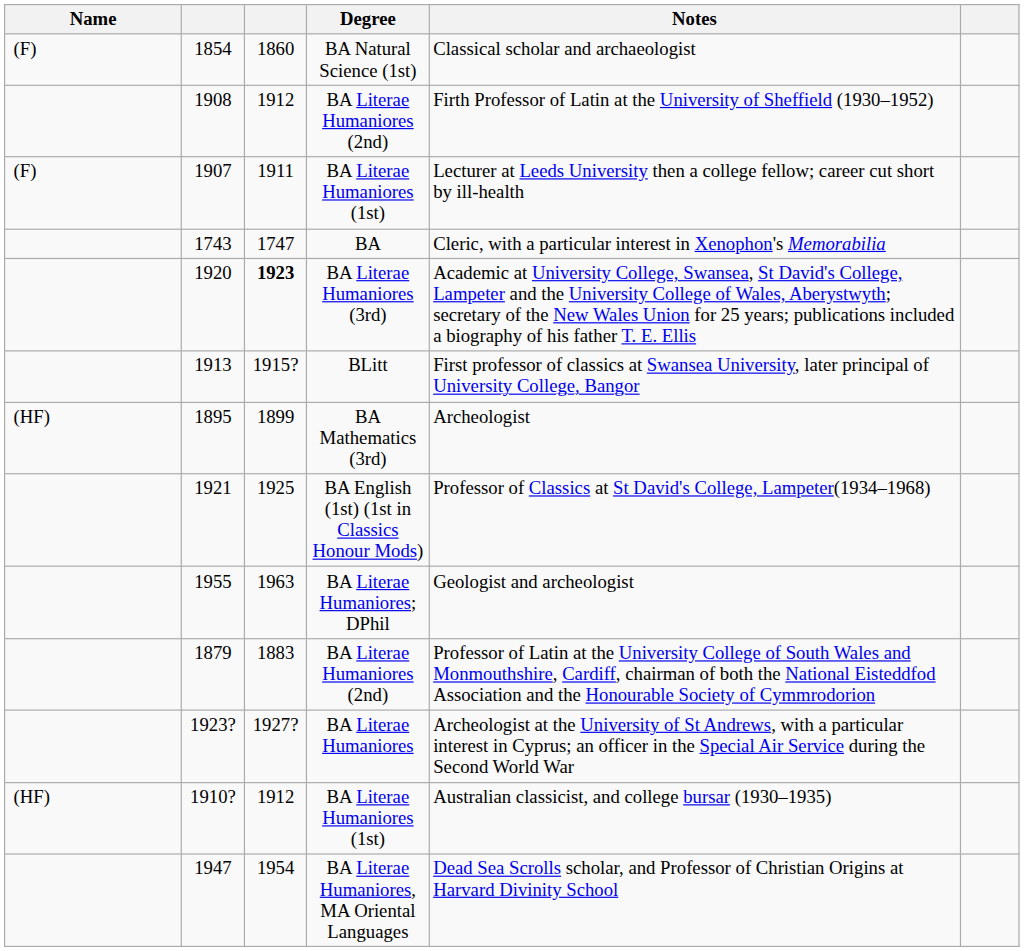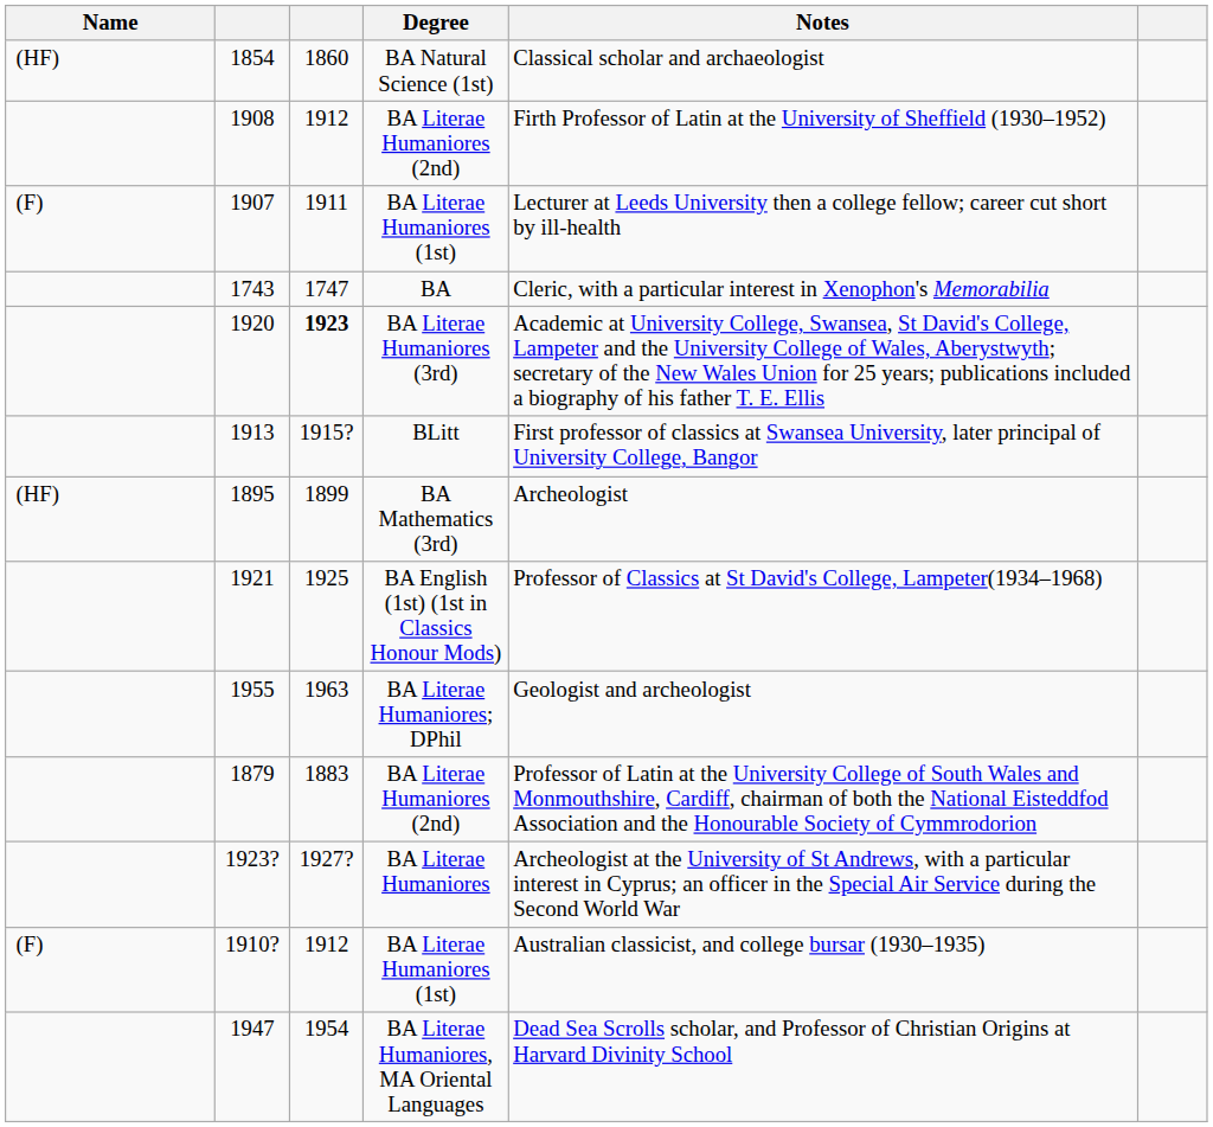 <table class="wikitable sortable">
 <tr>
 <th width="15%">Name</th>
 <th width="5%"></th>
 <th width="5%"></th>
 <th width="10%" class="unsortable">Degree</th>
 <th width="45%" class="unsortable">Notes</th>
 <th width="5%" class="unsortable"></th>
 </tr>
 <tr valign="top">
-<td> (F)</td>
+<td> (HF)</td>
 <td align="center">1854</td>
 <td align="center">1860</td>
 <td align="center">BA Natural Science (1st)</td>
 <td>Classical scholar and archaeologist</td>
 <td align="center"></td>
 </tr>
 <tr valign="top">
 <td></td>
 <td align="center">1908</td>
 <td align="center">1912</td>
 <td align="center">BA <a href='#'>Literae Humaniores</a> (2nd)</td>
 <td>Firth Professor of Latin at the <a href='#'>University of Sheffield</a> (1930–1952)</td>
 <td align="center"></td>
 </tr>
 <tr valign="top">
 <td> (F)</td>
 <td align="center">1907</td>
 <td align="center">1911</td>
 <td align="center">BA <a href='#'>Literae Humaniores</a> (1st)</td>
 <td>Lecturer at <a href='#'>Leeds University</a> then a college fellow; career cut short by ill-health</td>
 <td align="center"></td>
 </tr>
 <tr valign="top">
 <td></td>
 <td align="center">1743</td>
 <td align="center">1747</td>
 <td align="center">BA</td>
 <td>Cleric, with a particular interest in <a href='#'>Xenophon</a>'s <em><a href='#'>Memorabilia</a></em></td>
 <td align="center"></td>
 </tr>
 <tr valign="top">
 <td></td>
 <td align="center">1920</td>
 <td align="center"><strong>1923</strong></td>
 <td align="center">BA <a href='#'>Literae Humaniores</a> (3rd)</td>
 <td>Academic at <a href='#'>University College, Swansea</a>, <a href='#'>St David's College, Lampeter</a> and the <a href='#'>University College of Wales, Aberystwyth</a>; secretary of the <a href='#'>New Wales Union</a> for 25 years; publications included a biography of his father <a href='#'>T. E. Ellis</a></td>
 <td align="center"></td>
 </tr>
 <tr valign="top">
 <td></td>
 <td align="center">1913</td>
 <td align="center"><span>1915</span>?</td>
 <td align="center">BLitt</td>
 <td>First professor of classics at <a href='#'>Swansea University</a>, later principal of <a href='#'>University College, Bangor</a></td>
 <td align="center"></td>
 </tr>
 <tr valign="top">
 <td> (HF)</td>
 <td align="center">1895</td>
 <td align="center">1899</td>
 <td align="center">BA Mathematics (3rd)</td>
 <td>Archeologist</td>
 <td align="center"></td>
 </tr>
 <tr valign="top">
 <td></td>
 <td align="center">1921</td>
 <td align="center">1925</td>
 <td align="center">BA English (1st) (1st in <a href='#'>Classics Honour Mods</a>)</td>
 <td>Professor of <a href='#'>Classics</a> at <a href='#'>St David's College, Lampeter</a>(1934–1968)</td>
 <td align="center"></td>
 </tr>
 <tr valign="top">
 <td></td>
 <td align="center">1955</td>
 <td align="center">1963</td>
 <td align="center">BA <a href='#'>Literae Humaniores</a>; DPhil</td>
 <td>Geologist and archeologist</td>
 <td align="center"></td>
 </tr>
 <tr valign="top">
 <td></td>
 <td align="center">1879</td>
 <td align="center">1883</td>
 <td align="center">BA <a href='#'>Literae Humaniores</a> (2nd)</td>
 <td>Professor of Latin at the <a href='#'>University College of South Wales and Monmouthshire</a>, <a href='#'>Cardiff</a>, chairman of both the <a href='#'>National Eisteddfod</a> Association and the <a href='#'>Honourable Society of Cymmrodorion</a></td>
 <td align="center"></td>
 </tr>
 <tr valign="top">
 <td></td>
 <td align="center"><span>1923</span>?</td>
 <td align="center"><span>1927</span>?</td>
 <td align="center">BA <a href='#'>Literae Humaniores</a></td>
 <td>Archeologist at the <a href='#'>University of St Andrews</a>, with a particular interest in Cyprus; an officer in the <a href='#'>Special Air Service</a> during the Second World War</td>
 <td align="center"></td>
 </tr>
 <tr valign="top">
-<td> (HF)</td>
+<td> (F)</td>
 <td align="center"><span>1910</span>?</td>
 <td align="center">1912</td>
 <td align="center">BA <a href='#'>Literae Humaniores</a> (1st)</td>
 <td>Australian classicist, and college <a href='#'>bursar</a> (1930–1935)</td>
 <td align="center"></td>
 </tr>
 <tr valign="top">
 <td></td>
 <td align="center">1947</td>
 <td align="center">1954</td>
 <td align="center">BA <a href='#'>Literae Humaniores</a>, MA Oriental Languages</td>
 <td><a href='#'>Dead Sea Scrolls</a> scholar, and Professor of Christian Origins at <a href='#'>Harvard Divinity School</a></td>
 <td align="center"></td>
 </tr>
 </table>
